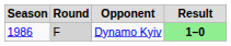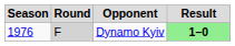 <table class="wikitable" style="text-align: center;">
 <tr>
 <th style="background:#DCDCDC">Season</th>
 <th style="background:#DCDCDC">Round</th>
 <th style="background:#DCDCDC">Opponent</th>
 <th width="80" style="background:#DCDCDC">Result</th>
 </tr>
 <tr>
-<td align=left><a href='#'>1986</a></td>
+<td align=left><a href='#'>1976</a></td>
 <td align=left style="background: lightgrey;">F</td>
 <td align=left> <a href='#'>Dynamo Kyiv</a></td>
 <td bgcolor=lightgreen style="text-align:center;"><strong>1–0</strong></td>
 </tr>
 </table>
